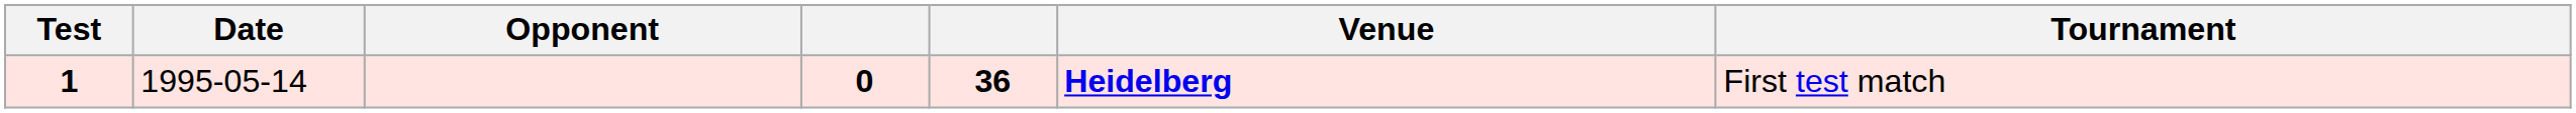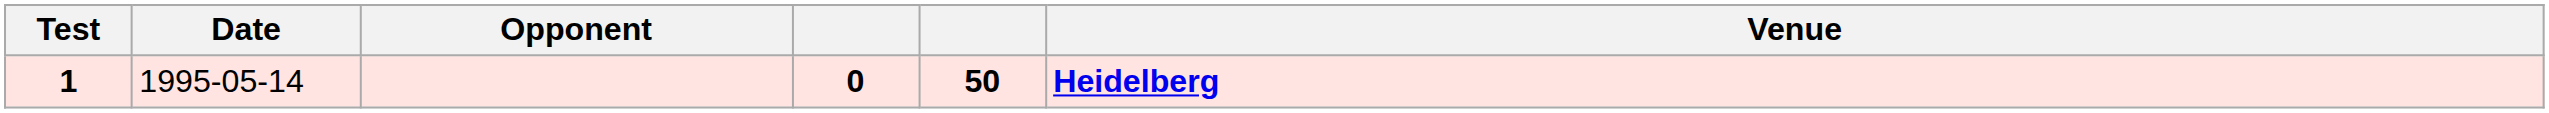 <table class="wikitable sortable" style="width:100%">
 <tr>
 <th style="width:5%">Test</th>
 <th style="width:9%">Date</th>
 <th style="width:17%">Opponent</th>
 <th style="width:5%"></th>
 <th style="width:5%"></th>
 <th>Venue</th>
-<th>Tournament</th>
 </tr>
 <tr bgcolor="FFE4E1">
 <td align="center"><strong>1</strong></td>
 <td>1995-05-14</td>
 <td></td>
 <td align="center"><strong>0</strong></td>
-<td align="center"><strong>36</strong></td>
+<td align="center"><strong>50</strong></td>
 <td><strong><a href='#'>Heidelberg</a></strong></td>
-<td>First <a href='#'>test</a> match</td>
 </tr>
 </table>
